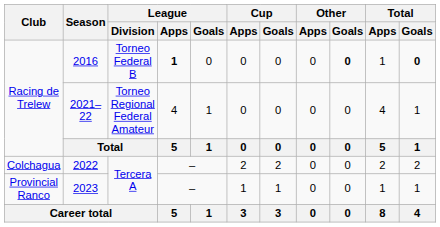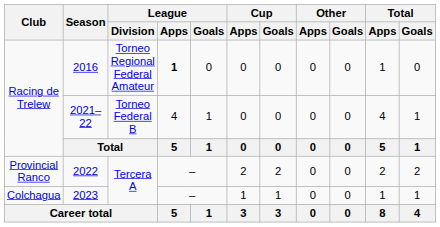 <table class=wikitable style=text-align:center>
 <tr>
 <th rowspan=2>Club</th>
 <th rowspan=2>Season</th>
 <th colspan=3>League</th>
 <th colspan=2>Cup</th>
 <th colspan=2>Other</th>
 <th colspan=2>Total</th>
 </tr>
 <tr>
 <th>Division</th>
 <th>Apps</th>
 <th>Goals</th>
 <th>Apps</th>
 <th>Goals</th>
 <th>Apps</th>
 <th>Goals</th>
 <th>Apps</th>
 <th>Goals</th>
 </tr>
 <tr>
 <td rowspan="3"><a href='#'>Racing de Trelew</a></td>
 <td><a href='#'>2016</a></td>
-<td><a href='#'>Torneo Federal B</a></td>
+<td><a href='#'>Torneo Regional Federal Amateur</a></td>
 <td><strong>1</strong></td>
 <td>0</td>
 <td>0</td>
 <td>0</td>
 <td>0</td>
-<td><strong>0</strong></td>
+<td>0</td>
 <td>1</td>
-<td><strong>0</strong></td>
+<td>0</td>
 </tr>
 <tr>
 <td><a href='#'>2021–22</a></td>
-<td><a href='#'>Torneo Regional Federal Amateur</a></td>
+<td><a href='#'>Torneo Federal B</a></td>
 <td>4</td>
 <td>1</td>
 <td>0</td>
 <td>0</td>
 <td>0</td>
 <td>0</td>
 <td>4</td>
 <td>1</td>
 </tr>
 <tr>
 <th colspan=2>Total</th>
 <th>5</th>
 <th>1</th>
 <th>0</th>
 <th>0</th>
 <th>0</th>
 <th>0</th>
 <th>5</th>
 <th>1</th>
 </tr>
 <tr>
-<td><a href='#'>Colchagua</a></td>
+<td><a href='#'>Provincial Ranco</a></td>
 <td><a href='#'>2022</a></td>
 <td rowspan="2"><a href='#'>Tercera A</a></td>
 <td colspan="2">–</td>
 <td>2</td>
 <td>2</td>
 <td>0</td>
 <td>0</td>
 <td>2</td>
 <td>2</td>
 </tr>
 <tr>
-<td><a href='#'>Provincial Ranco</a></td>
+<td><a href='#'>Colchagua</a></td>
 <td><a href='#'>2023</a></td>
 <td colspan="2">–</td>
 <td>1</td>
 <td>1</td>
 <td>0</td>
 <td>0</td>
 <td>1</td>
 <td>1</td>
 </tr>
 <tr>
 <th colspan=3>Career total</th>
 <th>5</th>
 <th>1</th>
 <th>3</th>
 <th>3</th>
 <th>0</th>
 <th>0</th>
 <th>8</th>
 <th>4</th>
 </tr>
 </table>
